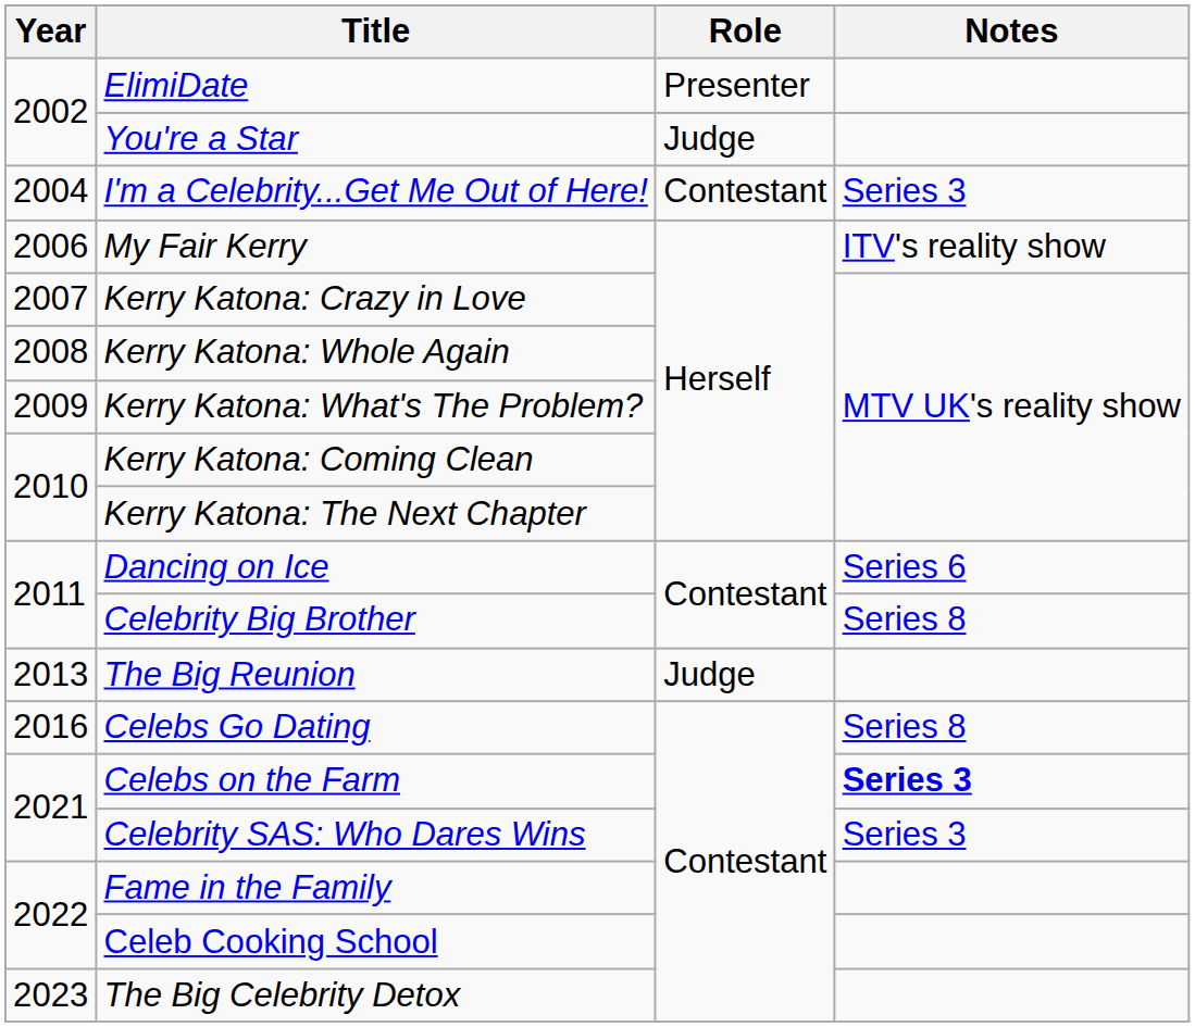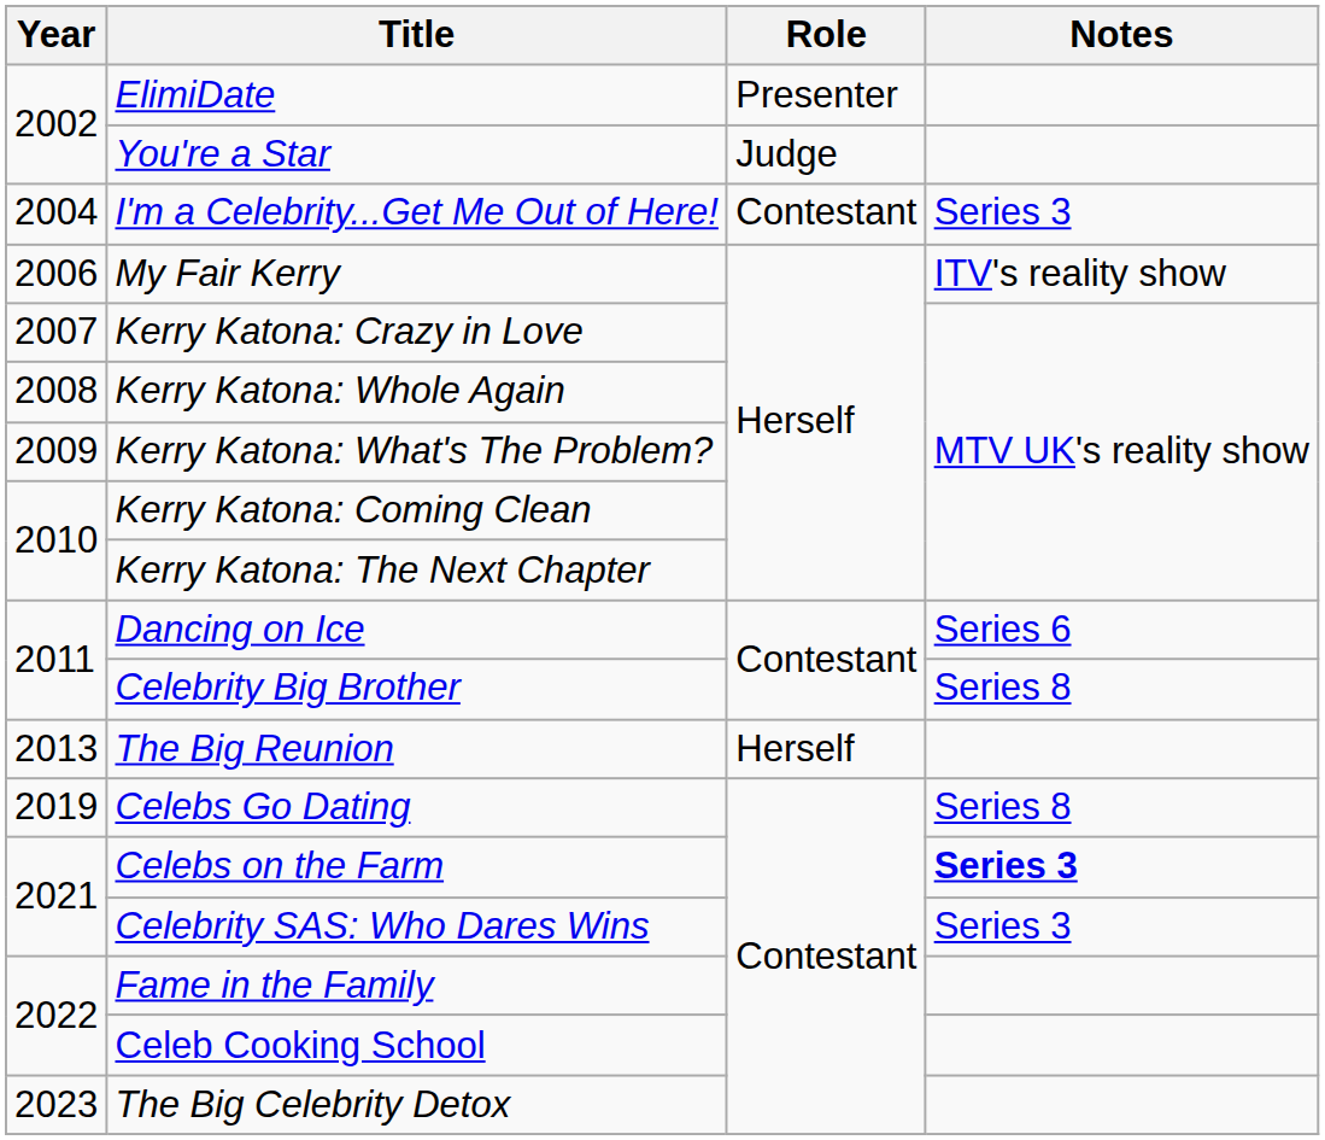 <table class="wikitable">
 <tr>
 <th>Year</th>
 <th>Title</th>
 <th>Role</th>
 <th>Notes</th>
 </tr>
 <tr>
 <td rowspan="2">2002</td>
 <td><em><a href='#'>ElimiDate</a></em></td>
 <td>Presenter</td>
 <td></td>
 </tr>
 <tr>
 <td><em><a href='#'>You're a Star</a></em></td>
 <td>Judge</td>
 <td></td>
 </tr>
 <tr>
 <td>2004</td>
 <td><em><a href='#'>I'm a Celebrity...Get Me Out of Here!</a></em></td>
 <td>Contestant</td>
 <td><a href='#'>Series 3</a></td>
 </tr>
 <tr>
 <td>2006</td>
 <td><em>My Fair Kerry</em></td>
 <td rowspan="6">Herself</td>
 <td><a href='#'>ITV</a>'s reality show</td>
 </tr>
 <tr>
 <td>2007</td>
 <td><em>Kerry Katona: Crazy in Love</em></td>
 <td rowspan=5><a href='#'>MTV UK</a>'s reality show</td>
 </tr>
 <tr>
 <td>2008</td>
 <td><em>Kerry Katona: Whole Again</em></td>
 </tr>
 <tr>
 <td>2009</td>
 <td><em>Kerry Katona: What's The Problem?</em></td>
 </tr>
 <tr>
 <td rowspan="2">2010</td>
 <td><em>Kerry Katona: Coming Clean</em></td>
 </tr>
 <tr>
 <td><em>Kerry Katona: The Next Chapter</em></td>
 </tr>
 <tr>
 <td rowspan="2">2011</td>
 <td><em><a href='#'>Dancing on Ice</a></em></td>
 <td rowspan="2">Contestant</td>
 <td><a href='#'>Series 6</a></td>
 </tr>
 <tr>
 <td><em><a href='#'>Celebrity Big Brother</a></em></td>
 <td><a href='#'>Series 8</a></td>
 </tr>
 <tr>
 <td>2013</td>
 <td><em><a href='#'>The Big Reunion</a></em></td>
-<td>Judge</td>
+<td>Herself</td>
 <td></td>
 </tr>
 <tr>
-<td>2016</td>
+<td>2019</td>
 <td><em><a href='#'>Celebs Go Dating</a></em></td>
 <td rowspan="6">Contestant</td>
 <td><a href='#'>Series 8</a></td>
 </tr>
 <tr>
 <td rowspan="2">2021</td>
 <td><em><a href='#'>Celebs on the Farm</a></em></td>
 <td><strong><a href='#'>Series 3</a></strong></td>
 </tr>
 <tr>
 <td><em><a href='#'>Celebrity SAS: Who Dares Wins</a></em></td>
 <td><a href='#'>Series 3</a></td>
 </tr>
 <tr>
 <td rowspan="2">2022</td>
 <td><em><a href='#'>Fame in the Family</a></em></td>
 <td></td>
 </tr>
 <tr>
 <td><a href='#'>Celeb Cooking School</a></td>
 <td></td>
 </tr>
 <tr>
 <td>2023</td>
 <td><em>The Big Celebrity Detox</em></td>
 <td></td>
 </tr>
 </table>
